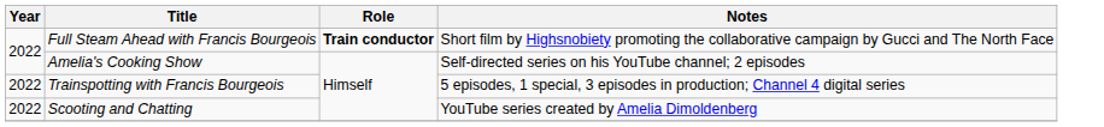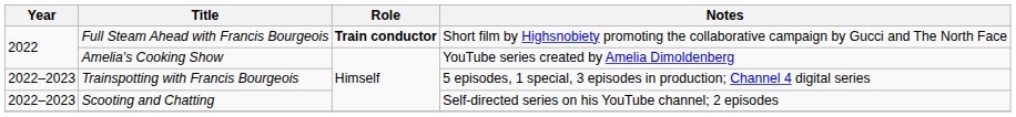 <table class="wikitable">
 <tr>
 <th>Year</th>
 <th>Title</th>
 <th>Role</th>
 <th>Notes</th>
 </tr>
 <tr>
 <td rowspan="2">2022</td>
 <td><em>Full Steam Ahead with Francis Bourgeois</em></td>
 <td><strong>Train conductor</strong></td>
 <td>Short film by <a href='#'>Highsnobiety</a> promoting the collaborative campaign by Gucci and The North Face</td>
 </tr>
 <tr>
 <td><em>Amelia's Cooking Show</em></td>
 <td rowspan="3">Himself</td>
-<td>Self-directed series on his YouTube channel; 2 episodes</td>
+<td>YouTube series created by <a href='#'>Amelia Dimoldenberg</a></td>
 </tr>
 <tr>
-<td>2022</td>
+<td>2022–2023</td>
 <td><em>Trainspotting with Francis Bourgeois</em></td>
 <td>5 episodes, 1 special, 3 episodes in production; <a href='#'>Channel 4</a> digital series</td>
 </tr>
 <tr>
-<td>2022</td>
+<td>2022–2023</td>
 <td><em>Scooting and Chatting</em></td>
-<td>YouTube series created by <a href='#'>Amelia Dimoldenberg</a></td>
+<td>Self-directed series on his YouTube channel; 2 episodes</td>
 </tr>
 <tr>
 </tr>
 </table>
